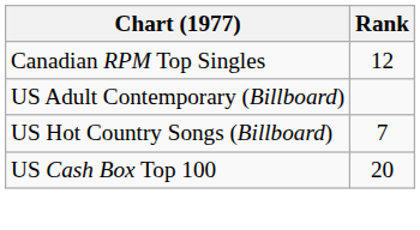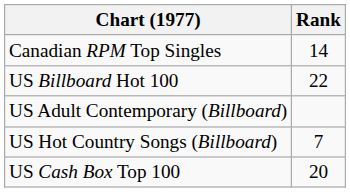 <table class="wikitable sortable">
 <tr>
 <th>Chart (1977)</th>
 <th>Rank</th>
 </tr>
 <tr>
 <td>Canadian <em>RPM</em> Top Singles</td>
-<td style="text-align:center;">12</td>
+<td style="text-align:center;">14</td>
+</tr>
+<tr>
+<td>US <em>Billboard</em> Hot 100</td>
+<td style="text-align:center;">22</td>
 </tr>
 <tr>
 <td>US Adult Contemporary (<em>Billboard</em>)</td>
 <td></td>
 </tr>
 <tr>
 <td>US Hot Country Songs (<em>Billboard</em>)</td>
 <td style="text-align:center;">7</td>
 </tr>
 <tr>
 <td>US <em>Cash Box</em> Top 100</td>
 <td style="text-align:center;">20</td>
 </tr>
 </table>
